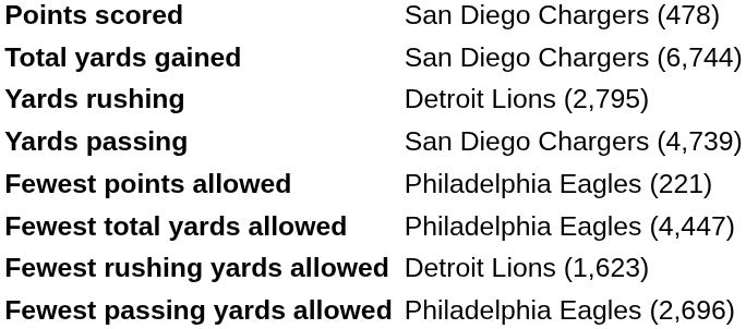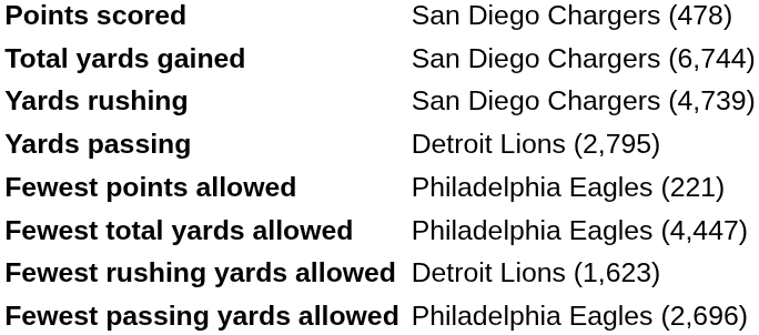 <table cellpadding="3" cellspacing="1">
 <tr>
 <td><strong>Points scored</strong></td>
 <td>San Diego Chargers (478)</td>
 </tr>
 <tr>
 <td><strong>Total yards gained</strong></td>
 <td>San Diego Chargers (6,744)</td>
 </tr>
 <tr>
 <td><strong>Yards rushing</strong></td>
-<td>Detroit Lions (2,795)</td>
+<td>San Diego Chargers (4,739)</td>
 </tr>
 <tr>
 <td><strong>Yards passing</strong></td>
-<td>San Diego Chargers (4,739)</td>
+<td>Detroit Lions (2,795)</td>
 </tr>
 <tr>
 <td><strong>Fewest points allowed</strong></td>
 <td>Philadelphia Eagles (221)</td>
 </tr>
 <tr>
 <td><strong>Fewest total yards allowed</strong></td>
 <td>Philadelphia Eagles (4,447)</td>
 </tr>
 <tr>
 <td><strong>Fewest rushing yards allowed</strong></td>
 <td>Detroit Lions (1,623)</td>
 </tr>
 <tr>
 <td><strong>Fewest passing yards allowed</strong></td>
 <td>Philadelphia Eagles (2,696)</td>
 </tr>
 </table>
